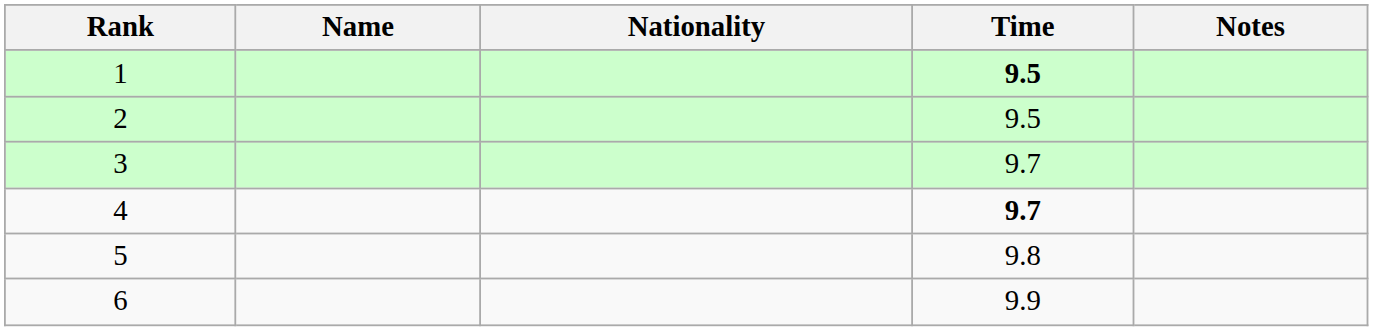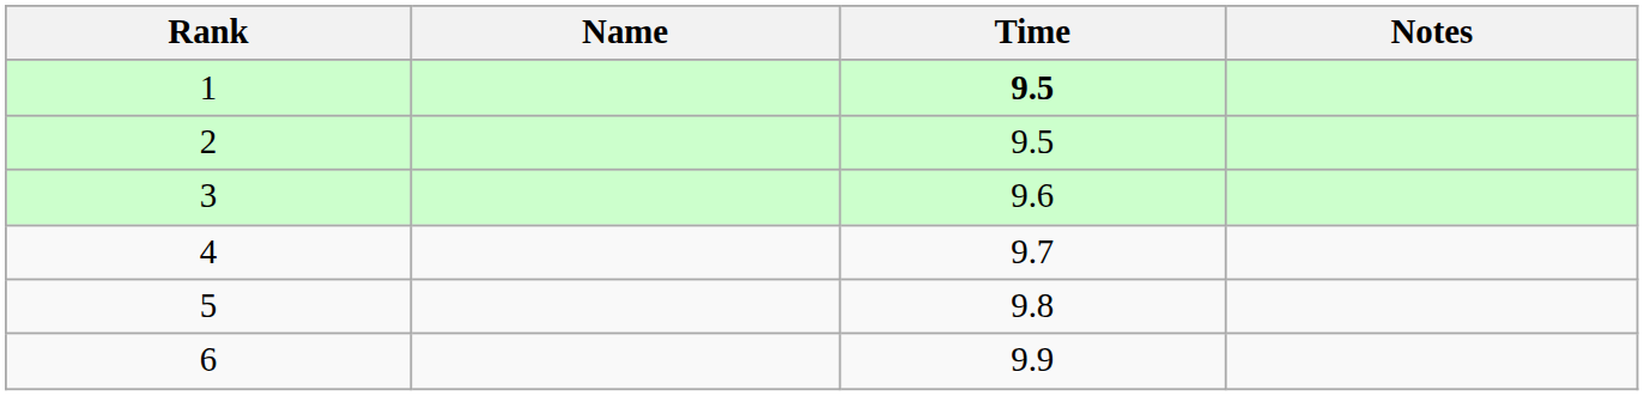 <table class="wikitable sortable" style="text-align:center; width: 60%">
 <tr>
 <th>Rank</th>
 <th>Name</th>
-<th>Nationality</th>
 <th>Time</th>
 <th>Notes</th>
 </tr>
 <tr bgcolor=ccffcc>
 <td>1</td>
-<td align=left></td>
 <td align=left></td>
 <td><strong>9.5</strong></td>
 <td></td>
 </tr>
 <tr bgcolor=ccffcc>
 <td>2</td>
 <td align=left></td>
-<td align=left></td>
 <td>9.5</td>
 <td></td>
 </tr>
 <tr bgcolor=ccffcc>
 <td>3</td>
 <td align=left></td>
+<td>9.6</td>
+<td></td>
+</tr>
+<tr>
+<td>4</td>
 <td align=left></td>
 <td>9.7</td>
 <td></td>
 </tr>
 <tr>
-<td>4</td>
-<td align=left></td>
-<td align=left></td>
-<td><strong>9.7</strong></td>
-<td></td>
-</tr>
-<tr>
 <td>5</td>
-<td align=left></td>
 <td align=left></td>
 <td>9.8</td>
 <td></td>
 </tr>
 <tr>
 <td>6</td>
 <td align=left></td>
-<td align=left></td>
 <td>9.9</td>
 <td></td>
 </tr>
 </table>
